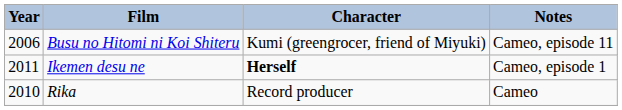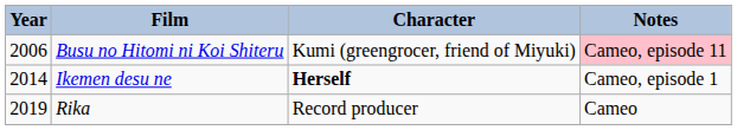 <table class="wikitable">
 <tr style="text-align:center;">
 <th style="background:#B0C4DE;">Year</th>
 <th style="background:#B0C4DE;">Film</th>
 <th style="background:#B0C4DE;">Character</th>
 <th style="background:#B0C4DE;">Notes</th>
 </tr>
 <tr>
 <td>2006</td>
 <td><em><a href='#'>Busu no Hitomi ni Koi Shiteru</a></em></td>
 <td>Kumi (greengrocer, friend of Miyuki)</td>
-<td>Cameo, episode 11</td>
+<td style="background: pink;">Cameo, episode 11</td>
 </tr>
 <tr>
-<td>2011</td>
+<td>2014</td>
 <td><em><a href='#'>Ikemen desu ne</a></em></td>
 <td><strong>Herself</strong></td>
 <td>Cameo, episode 1</td>
 </tr>
 <tr>
-<td>2010</td>
+<td>2019</td>
 <td><em>Rika</em></td>
 <td>Record producer</td>
 <td>Cameo</td>
 </tr>
 <tr>
 </tr>
 </table>
